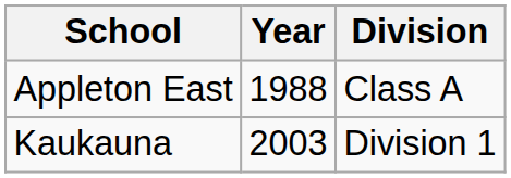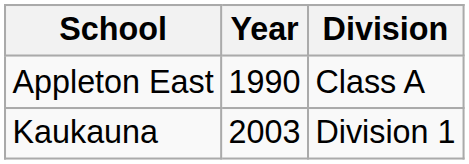 <table class="wikitable">
 <tr>
 <th>School</th>
 <th>Year</th>
 <th>Division</th>
 </tr>
 <tr>
 <td>Appleton East</td>
-<td>1988</td>
+<td>1990</td>
 <td>Class A</td>
 </tr>
 <tr>
 <td>Kaukauna</td>
 <td>2003</td>
 <td>Division 1</td>
 </tr>
 </table>
